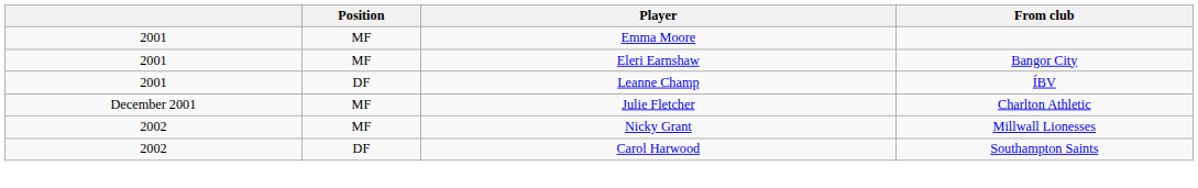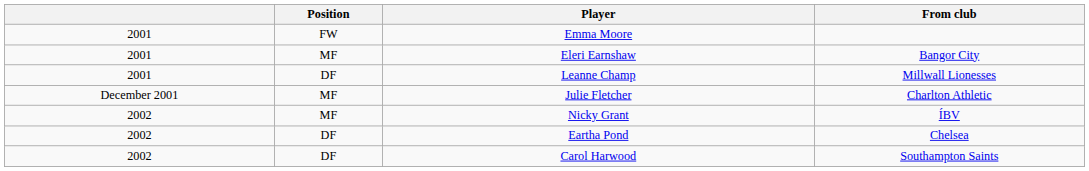 <table class="wikitable sortable" style="width:95%; text-align:center; font-size:85%; text-align:center;">
 <tr>
 <th width="25%"></th>
 <th width="10%">Position</th>
 <th>Player</th>
 <th width="25%">From club</th>
 </tr>
 <tr>
 <td>2001</td>
-<td>MF</td>
+<td>FW</td>
 <td><a href='#'>Emma Moore</a></td>
 <td></td>
 </tr>
 <tr>
 <td>2001</td>
 <td>MF</td>
 <td> <a href='#'>Eleri Earnshaw</a></td>
 <td> <a href='#'>Bangor City</a></td>
 </tr>
 <tr>
 <td>2001</td>
 <td>DF</td>
 <td> <a href='#'>Leanne Champ</a></td>
-<td> <a href='#'>ÍBV</a></td>
+<td> <a href='#'>Millwall Lionesses</a></td>
 </tr>
 <tr>
 <td>December 2001</td>
 <td>MF</td>
 <td> <a href='#'>Julie Fletcher</a></td>
 <td> <a href='#'>Charlton Athletic</a></td>
 </tr>
 <tr>
 <td>2002</td>
 <td>MF</td>
 <td> <a href='#'>Nicky Grant</a></td>
-<td> <a href='#'>Millwall Lionesses</a></td>
+<td> <a href='#'>ÍBV</a></td>
+</tr>
+<tr>
+<td>2002</td>
+<td>DF</td>
+<td> <a href='#'>Eartha Pond</a></td>
+<td> <a href='#'>Chelsea</a></td>
 </tr>
 <tr>
 <td>2002</td>
 <td>DF</td>
 <td> <a href='#'>Carol Harwood</a></td>
 <td> <a href='#'>Southampton Saints</a></td>
 </tr>
 </table>
